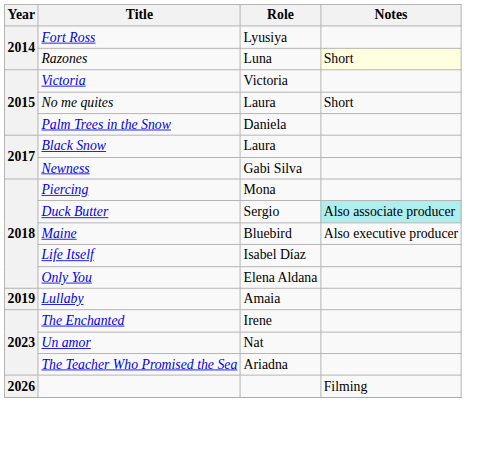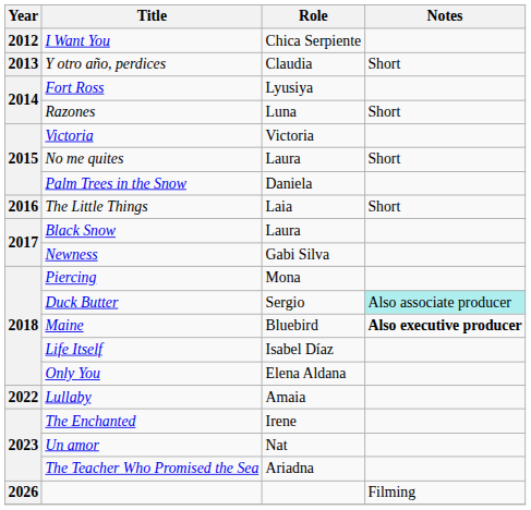 <table class="wikitable plainrowheaders sortable">
 <tr>
 <th scope="col">Year</th>
 <th scope="col">Title</th>
 <th scope="col" class="unsortable">Role</th>
 <th scope="col" class="unsortable">Notes</th>
+</tr>
+<tr>
+<th scope="row">2012</th>
+<td><em><a href='#'>I Want You</a></em></td>
+<td>Chica Serpiente</td>
+<td></td>
+</tr>
+<tr>
+<th scope="row">2013</th>
+<td><em>Y otro año, perdices</em></td>
+<td>Claudia</td>
+<td>Short</td>
 </tr>
 <tr>
 <th rowspan="2" scope="row">2014</th>
 <td><em><a href='#'>Fort Ross</a></em></td>
 <td>Lyusiya</td>
 <td></td>
 </tr>
 <tr>
 <td><em>Razones</em></td>
 <td>Luna</td>
-<td style="background: lightyellow;">Short</td>
+<td>Short</td>
 </tr>
 <tr>
 <th rowspan="3" scope="row">2015</th>
 <td><em><a href='#'>Victoria</a></em></td>
 <td>Victoria</td>
 <td></td>
 </tr>
 <tr>
 <td><em>No me quites</em></td>
 <td>Laura</td>
 <td>Short</td>
 </tr>
 <tr>
 <td><em><a href='#'>Palm Trees in the Snow</a></em></td>
 <td>Daniela</td>
 <td></td>
+</tr>
+<tr>
+<th scope="row">2016</th>
+<td><em>The Little Things</em></td>
+<td>Laia</td>
+<td>Short</td>
 </tr>
 <tr>
 <th rowspan="2" scope="row">2017</th>
 <td><em><a href='#'>Black Snow</a></em></td>
 <td>Laura</td>
 <td></td>
 </tr>
 <tr>
 <td><em><a href='#'>Newness</a></em></td>
 <td>Gabi Silva</td>
 <td></td>
 </tr>
 <tr>
 <th rowspan="5" scope="row">2018</th>
 <td><em><a href='#'>Piercing</a></em></td>
 <td>Mona</td>
 <td></td>
 </tr>
 <tr>
 <td><em><a href='#'>Duck Butter</a></em></td>
 <td>Sergio</td>
 <td style="background: paleturquoise;">Also associate producer</td>
 </tr>
 <tr>
 <td><em><a href='#'>Maine</a></em></td>
 <td>Bluebird</td>
-<td>Also executive producer</td>
+<td><strong>Also executive producer</strong></td>
 </tr>
 <tr>
 <td><em><a href='#'>Life Itself</a></em></td>
 <td>Isabel Díaz</td>
 <td></td>
 </tr>
 <tr>
 <td><em><a href='#'>Only You</a></em></td>
 <td>Elena Aldana</td>
 <td></td>
 </tr>
 <tr>
-<th scope="row">2019</th>
+<th scope="row">2022</th>
 <td><em><a href='#'>Lullaby</a></em></td>
 <td>Amaia</td>
 <td></td>
 </tr>
 <tr>
 <th rowspan="3" scope="row">2023</th>
 <td><em><a href='#'>The Enchanted</a></em></td>
 <td>Irene</td>
 <td></td>
 </tr>
 <tr>
 <td><em><a href='#'>Un amor</a></em></td>
 <td>Nat</td>
 <td></td>
 </tr>
 <tr>
 <td><em><a href='#'>The Teacher Who Promised the Sea</a></em></td>
 <td>Ariadna</td>
 <td></td>
 </tr>
 <tr>
 <th scope="row">2026</th>
 <td></td>
 <td></td>
 <td>Filming</td>
 </tr>
 <tr>
 </tr>
 </table>
